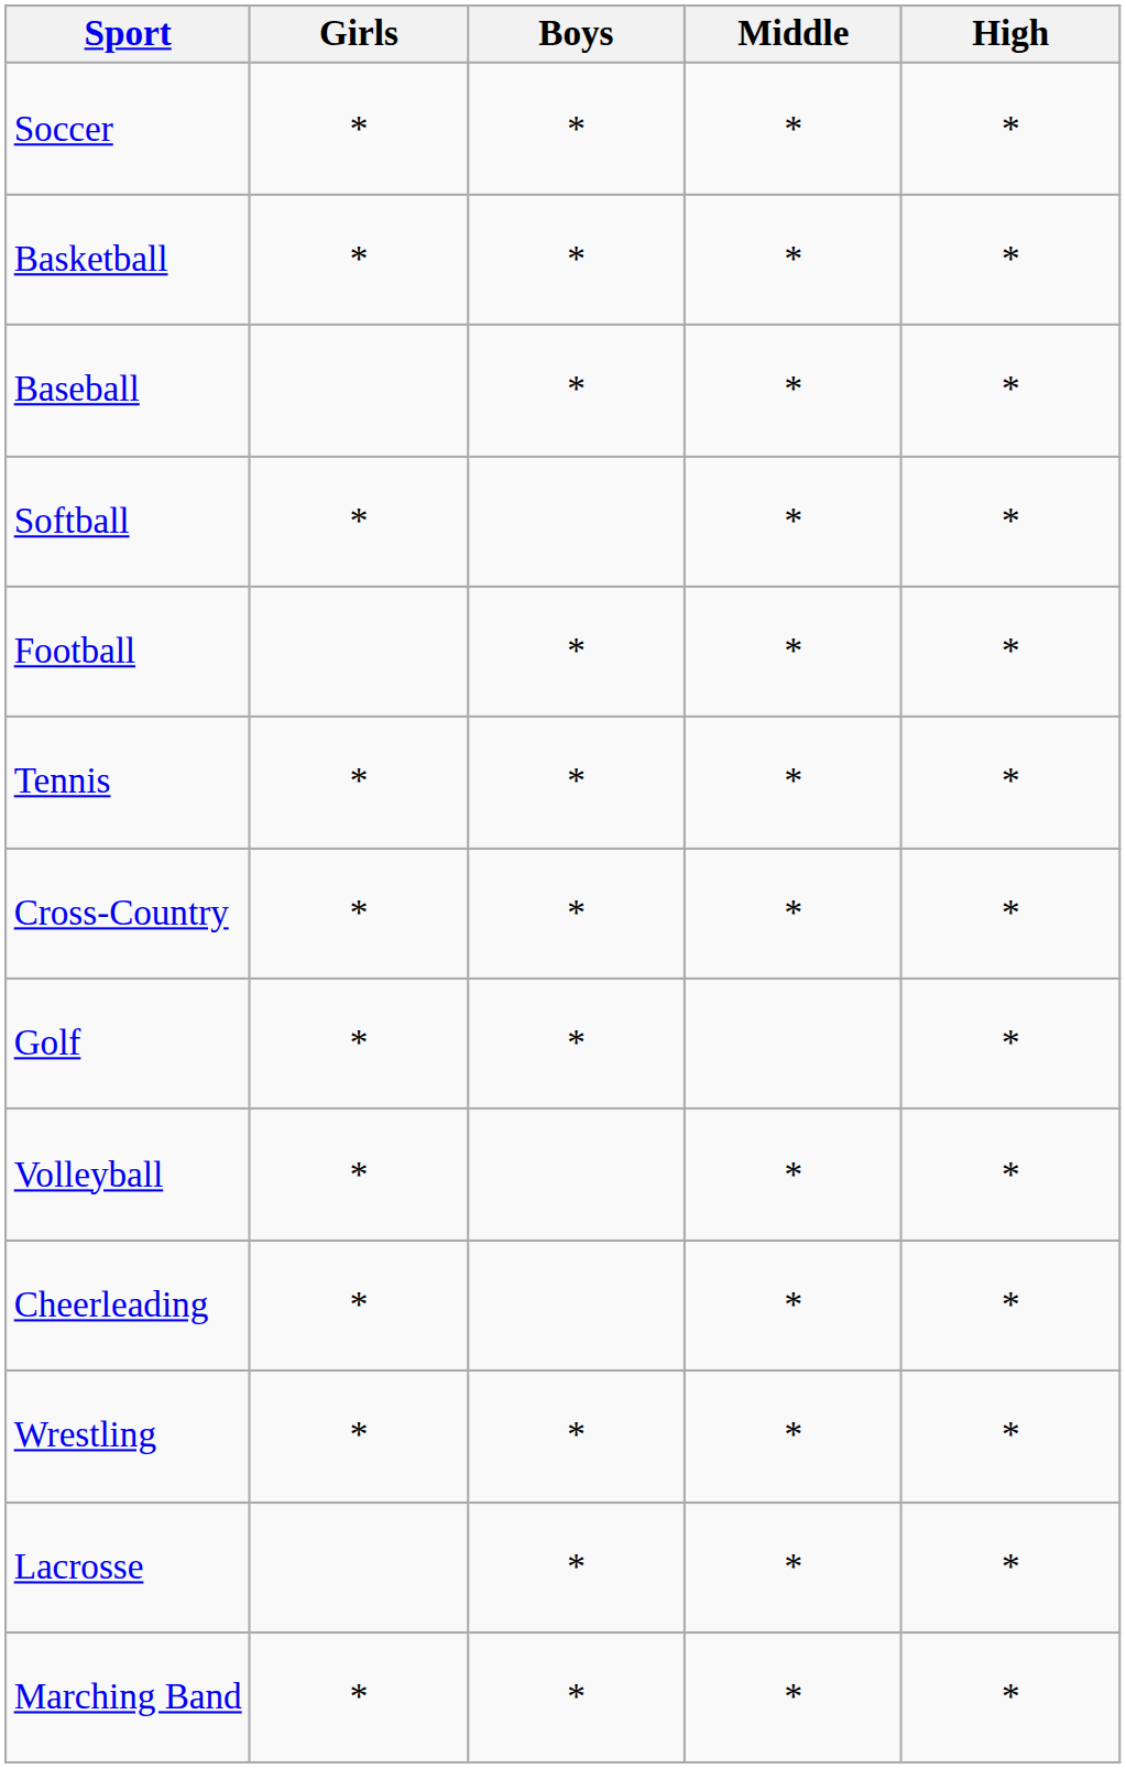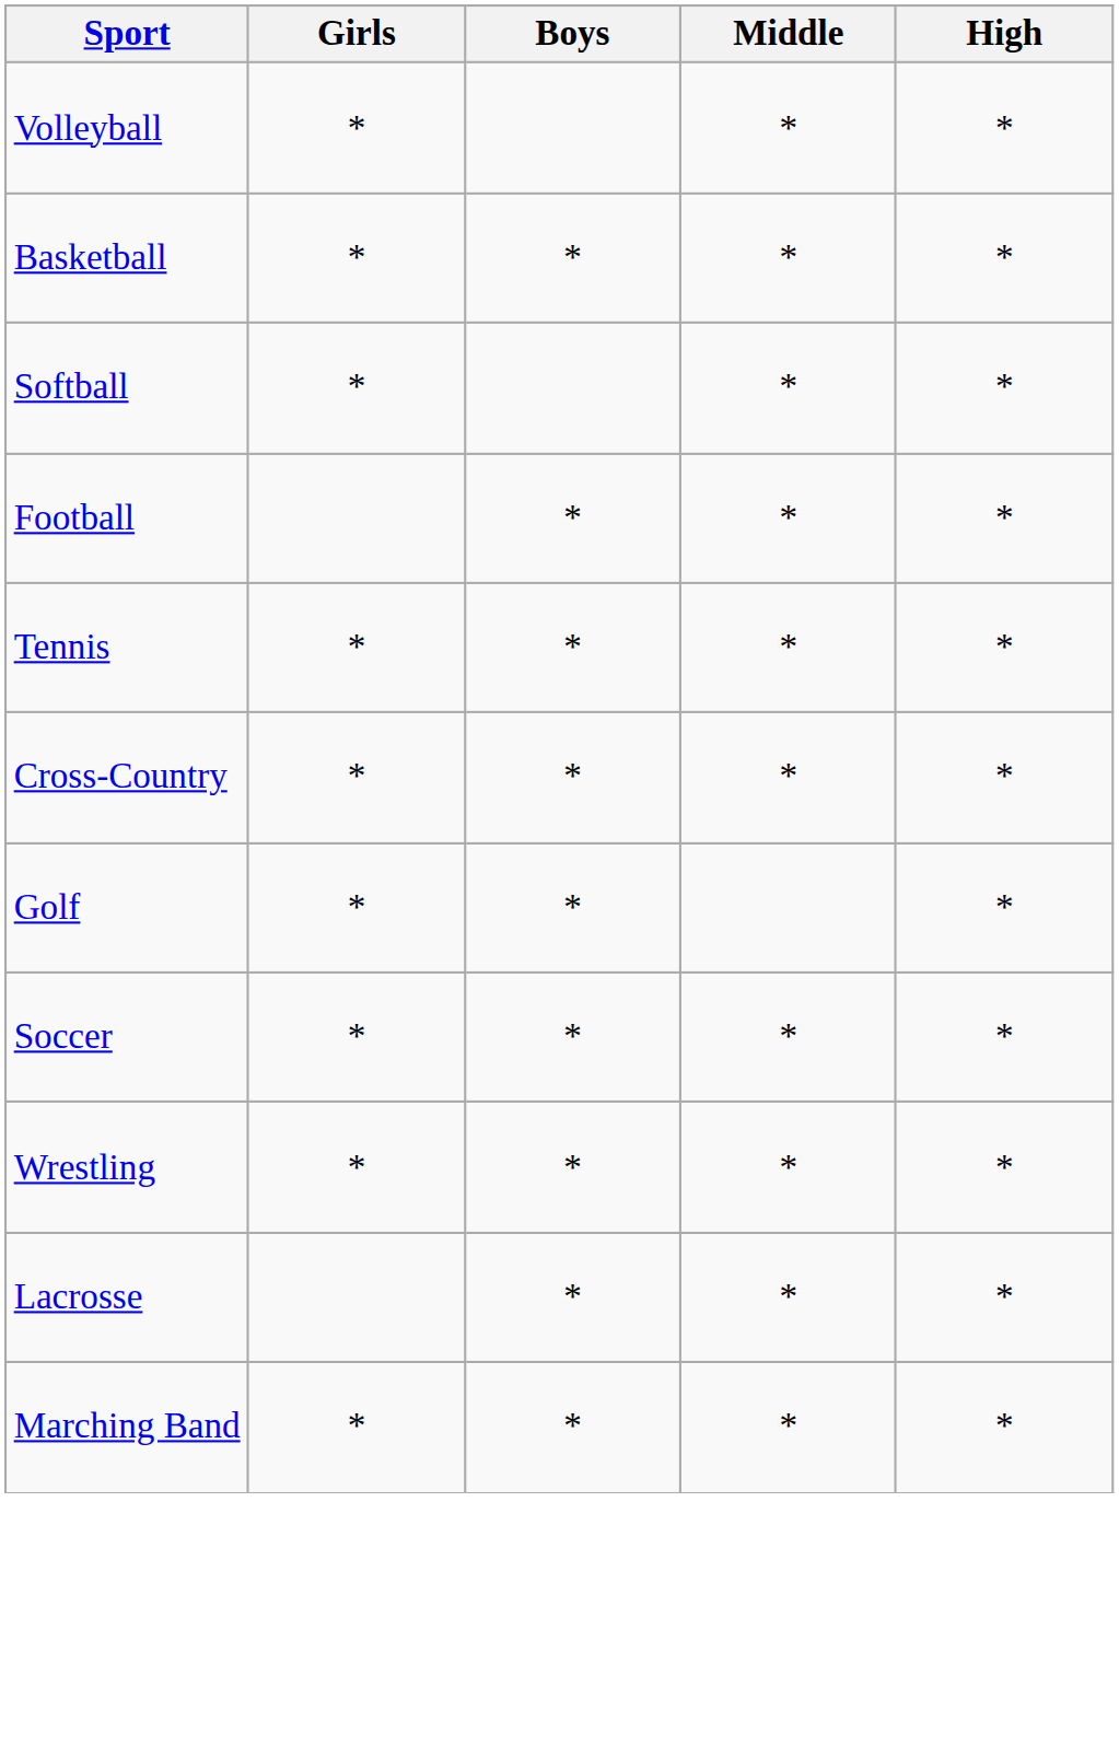 <table class="wikitable">
 <tr>
 <th><a href='#'>Sport</a></th>
 <th>Girls</th>
 <th>Boys</th>
 <th>Middle</th>
 <th>High</th>
 </tr>
 <tr>
-<td><a href='#'>Soccer</a></td>
+<td><a href='#'>Volleyball</a></td>
 <td><blockquote>    *</blockquote></td>
-<td><blockquote>    *</blockquote></td>
+<td></td>
 <td><blockquote>    *</blockquote></td>
 <td><blockquote>    *</blockquote></td>
 </tr>
 <tr>
 <td><a href='#'>Basketball</a></td>
 <td><blockquote>    *</blockquote></td>
-<td><blockquote>    *</blockquote></td>
-<td><blockquote>    *</blockquote></td>
-<td><blockquote>    *</blockquote></td>
-</tr>
-<tr>
-<td><a href='#'>Baseball</a></td>
-<td></td>
 <td><blockquote>    *</blockquote></td>
 <td><blockquote>    *</blockquote></td>
 <td><blockquote>    *</blockquote></td>
 </tr>
 <tr>
 <td><a href='#'>Softball</a></td>
 <td><blockquote>    *</blockquote></td>
 <td></td>
 <td><blockquote>    *</blockquote></td>
 <td><blockquote>    *</blockquote></td>
 </tr>
 <tr>
 <td><a href='#'>Football</a></td>
 <td></td>
 <td><blockquote>    *</blockquote></td>
 <td><blockquote>    *</blockquote></td>
 <td><blockquote>    *</blockquote></td>
 </tr>
 <tr>
 <td><a href='#'>Tennis</a></td>
 <td><blockquote>    *</blockquote></td>
 <td><blockquote>    *</blockquote></td>
 <td><blockquote>    *</blockquote></td>
 <td><blockquote>    *</blockquote></td>
 </tr>
 <tr>
 <td><a href='#'>Cross-Country</a></td>
 <td><blockquote>    *</blockquote></td>
 <td><blockquote>    *</blockquote></td>
 <td><blockquote>    *</blockquote></td>
 <td><blockquote>    *</blockquote></td>
 </tr>
 <tr>
 <td><a href='#'>Golf</a></td>
 <td><blockquote>    *</blockquote></td>
 <td><blockquote>    *</blockquote></td>
 <td></td>
 <td><blockquote>    *</blockquote></td>
 </tr>
 <tr>
-<td><a href='#'>Volleyball</a></td>
-<td><blockquote>    *</blockquote></td>
-<td></td>
+<td><a href='#'>Soccer</a></td>
 <td><blockquote>    *</blockquote></td>
 <td><blockquote>    *</blockquote></td>
-</tr>
-<tr>
-<td><a href='#'>Cheerleading</a></td>
-<td><blockquote>    *</blockquote></td>
-<td></td>
 <td><blockquote>    *</blockquote></td>
 <td><blockquote>    *</blockquote></td>
 </tr>
 <tr>
 <td><a href='#'>Wrestling</a></td>
 <td><blockquote>    *</blockquote></td>
 <td><blockquote>    *</blockquote></td>
 <td><blockquote>    *</blockquote></td>
 <td><blockquote>    *</blockquote></td>
 </tr>
 <tr>
 <td><a href='#'>Lacrosse</a></td>
 <td></td>
 <td><blockquote>    *</blockquote></td>
 <td><blockquote>    *</blockquote></td>
 <td><blockquote>    *</blockquote></td>
 </tr>
 <tr>
 <td><a href='#'>Marching Band</a></td>
 <td><blockquote>    *</blockquote></td>
 <td><blockquote>    *</blockquote></td>
 <td><blockquote>    *</blockquote></td>
 <td><blockquote>    *</blockquote></td>
 </tr>
 </table>
